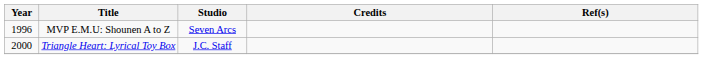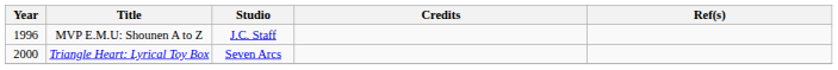 <table class="wikitable sortable" style="text-align:center; margin=auto; ">
 <tr>
 <th scope="col" width=5%>Year</th>
 <th scope="col" width=20%>Title</th>
 <th scope="col" width=10%>Studio</th>
 <th scope="col" class="unsortable">Credits</th>
 <th scope="col" class="unsortable">Ref(s)</th>
 </tr>
 <tr>
 <td>1996</td>
 <td>MVP E.M.U: Shounen A to Z</td>
-<td><a href='#'>Seven Arcs</a></td>
+<td><a href='#'>J.C. Staff</a></td>
 <td></td>
 <td></td>
 </tr>
 <tr>
 <td>2000</td>
 <td><em><a href='#'>Triangle Heart: Lyrical Toy Box</a></em></td>
-<td><a href='#'>J.C. Staff</a></td>
+<td><a href='#'>Seven Arcs</a></td>
 <td></td>
 <td></td>
 </tr>
 <tr>
 </tr>
 </table>
